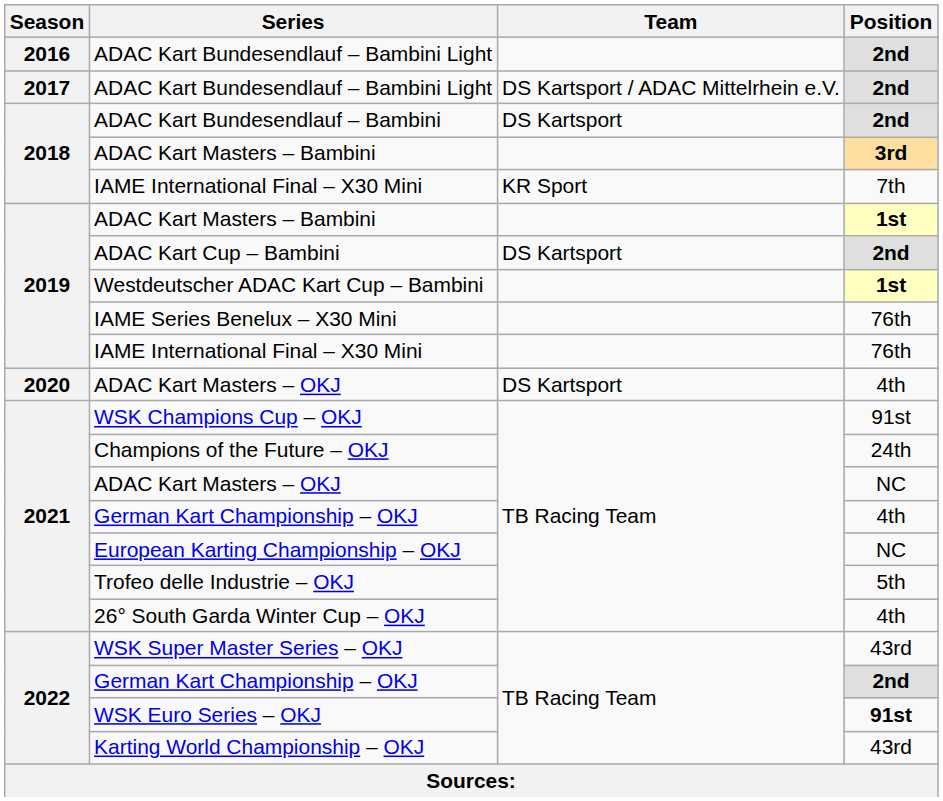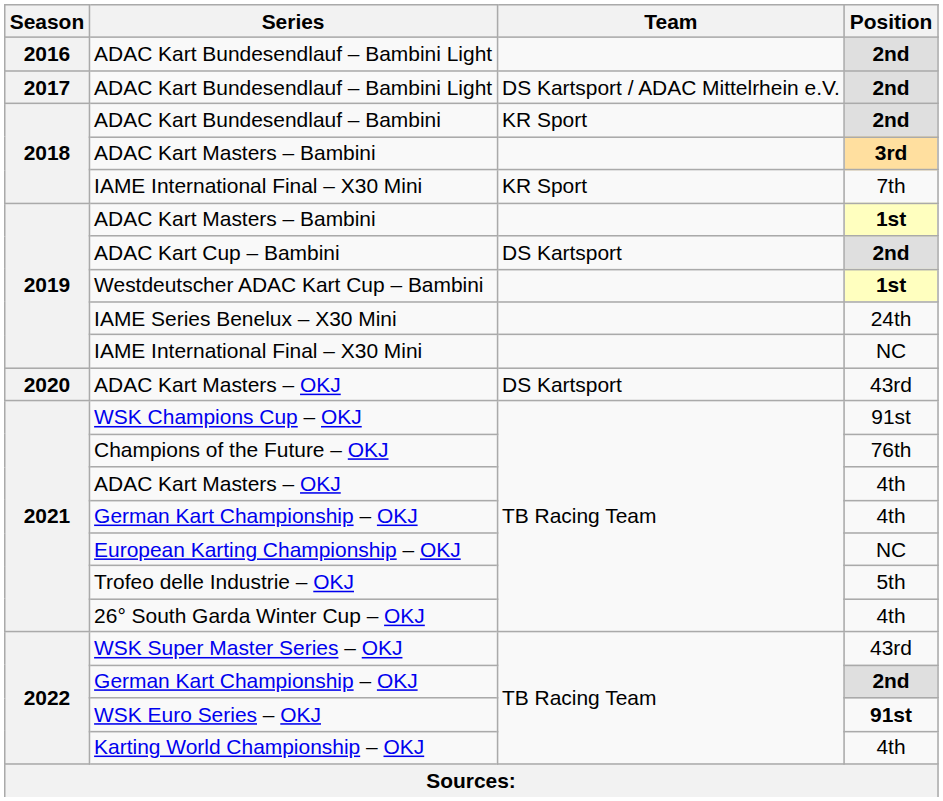 <table class="wikitable" style="font-size: 85%; text-align:center">
 <tr>
 <th>Season</th>
 <th>Series</th>
 <th>Team</th>
 <th>Position</th>
 </tr>
 <tr>
 <th>2016</th>
 <td align="left">ADAC Kart Bundesendlauf – Bambini Light</td>
 <td align="left"></td>
 <td style="background:#dfdfdf;"><strong>2nd</strong></td>
 </tr>
 <tr>
 <th>2017</th>
 <td align="left">ADAC Kart Bundesendlauf – Bambini Light</td>
 <td align="left">DS Kartsport / ADAC Mittelrhein e.V.</td>
 <td style="background:#dfdfdf;"><strong>2nd</strong></td>
 </tr>
 <tr>
 <th rowspan="3">2018</th>
 <td align="left">ADAC Kart Bundesendlauf – Bambini</td>
-<td align="left">DS Kartsport</td>
+<td align="left">KR Sport</td>
 <td style="background:#dfdfdf;"><strong>2nd</strong></td>
 </tr>
 <tr>
 <td align="left">ADAC Kart Masters – Bambini</td>
 <td align="left"></td>
 <td style="background:#ffdf9f;"><strong>3rd</strong></td>
 </tr>
 <tr>
 <td align="left">IAME International Final – X30 Mini</td>
 <td align="left">KR Sport</td>
 <td style="background:#;">7th</td>
 </tr>
 <tr>
 <th rowspan="5">2019</th>
 <td align="left">ADAC Kart Masters – Bambini</td>
 <td align="left"></td>
 <td style="background:#FFFFBF;"><strong>1st</strong></td>
 </tr>
 <tr>
 <td align="left">ADAC Kart Cup – Bambini</td>
 <td align="left">DS Kartsport</td>
 <td style="background:#dfdfdf;"><strong>2nd</strong></td>
 </tr>
 <tr>
 <td align="left">Westdeutscher ADAC Kart Cup – Bambini</td>
 <td align="left"></td>
 <td style="background:#FFFFBF;"><strong>1st</strong></td>
 </tr>
 <tr>
 <td align="left">IAME Series Benelux – X30 Mini</td>
 <td align="left"></td>
-<td style="background:#;">76th</td>
+<td style="background:#;">24th</td>
 </tr>
 <tr>
 <td align="left">IAME International Final – X30 Mini</td>
 <td align="left"></td>
-<td style="background:#;">76th</td>
+<td style="background:#;">NC</td>
 </tr>
 <tr>
 <th>2020</th>
 <td align="left">ADAC Kart Masters – <a href='#'>OKJ</a></td>
 <td align="left">DS Kartsport</td>
-<td style="background:#;">4th</td>
+<td style="background:#;">43rd</td>
 </tr>
 <tr>
 <th rowspan="7">2021</th>
 <td align="left"><a href='#'>WSK Champions Cup</a> – <a href='#'>OKJ</a></td>
 <td align="left" rowspan="7">TB Racing Team</td>
 <td style="background:#;">91st</td>
 </tr>
 <tr>
 <td align="left">Champions of the Future – <a href='#'>OKJ</a></td>
-<td style="background:#;">24th</td>
+<td style="background:#;">76th</td>
 </tr>
 <tr>
 <td align="left">ADAC Kart Masters – <a href='#'>OKJ</a></td>
-<td style="background:#;">NC</td>
+<td style="background:#;">4th</td>
 </tr>
 <tr>
 <td align="left"><a href='#'>German Kart Championship</a> – <a href='#'>OKJ</a></td>
 <td style="background:#;">4th</td>
 </tr>
 <tr>
 <td align="left"><a href='#'>European Karting Championship</a> – <a href='#'>OKJ</a></td>
 <td style="background:#;">NC</td>
 </tr>
 <tr>
 <td align="left">Trofeo delle Industrie – <a href='#'>OKJ</a></td>
 <td style="background:#;">5th</td>
 </tr>
 <tr>
 <td align="left">26° South Garda Winter Cup – <a href='#'>OKJ</a></td>
 <td style="background:#;">4th</td>
 </tr>
 <tr>
 <th rowspan="4">2022</th>
 <td align="left"><a href='#'>WSK Super Master Series</a> – <a href='#'>OKJ</a></td>
 <td align="left" rowspan="4">TB Racing Team</td>
 <td style="background:#;">43rd</td>
 </tr>
 <tr>
 <td align="left"><a href='#'>German Kart Championship</a> – <a href='#'>OKJ</a></td>
 <td style="background:#dfdfdf;"><strong>2nd</strong></td>
 </tr>
 <tr>
 <td align="left"><a href='#'>WSK Euro Series</a> – <a href='#'>OKJ</a></td>
 <td style="background:#;"><strong>91st</strong></td>
 </tr>
 <tr>
 <td align="left"><a href='#'>Karting World Championship</a> – <a href='#'>OKJ</a></td>
-<td style="background:#;">43rd</td>
+<td style="background:#;">4th</td>
 </tr>
 <tr>
 <th colspan="4">Sources:</th>
 </tr>
 </table>
